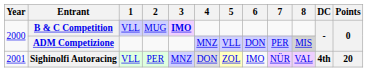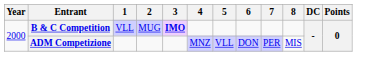 <table class="wikitable" style="text-align:center; font-size:90%">
 <tr>
 <th>Year</th>
 <th>Entrant</th>
 <th>1</th>
 <th>2</th>
 <th>3</th>
 <th>4</th>
 <th>5</th>
 <th>6</th>
 <th>7</th>
 <th>8</th>
 <th>DC</th>
 <th>Points</th>
 </tr>
 <tr>
 <td rowspan="2"><a href='#'>2000</a></td>
 <th><a href='#'>B & C Competition</a></th>
 <td style="background:#CFCFFF;"><a href='#'>VLL</a><br></td>
 <td style="background:#CFCFFF;"><a href='#'>MUG</a><br></td>
 <td style="background:#EFCFFF;"><strong><a href='#'>IMO</a><br></strong></td>
 <td></td>
 <td></td>
 <td></td>
 <td></td>
 <td></td>
 <th rowspan="2">-</th>
 <th rowspan="2">0</th>
 </tr>
 <tr>
 <th><a href='#'>ADM Competizione</a></th>
 <td></td>
 <td></td>
 <td></td>
 <td style="background:#CFCFFF;"><a href='#'>MNZ</a><br></td>
 <td style="background:#CFCFFF;"><a href='#'>VLL</a><br></td>
 <td style="background:#CFCFFF;"><a href='#'>DON</a><br></td>
 <td style="background:#CFCFFF;"><a href='#'>PER</a><br></td>
-<td style="background: lightgrey;"><a href='#'>MIS</a></td>
-</tr>
-<tr>
-<td><a href='#'>2001</a></td>
-<th>Sighinolfi Autoracing</th>
-<td style="background:#DFFFDF;"><a href='#'>VLL</a><br></td>
-<td style="background:#DFFFDF;"><a href='#'>PER</a><br></td>
-<td style="background:#CFCFFF;"><a href='#'>MNZ</a><br></td>
-<td style="background:#DFDFDF;"><a href='#'>DON</a><br></td>
-<td style="background:#FFFFBF;"><a href='#'>ZOL</a><br></td>
-<td><a href='#'>IMO</a><br></td>
-<td style="background:#EFCFFF;"><a href='#'>NÜR</a><br></td>
-<td style="background:#EFCFFF;"><a href='#'>VAL</a><br></td>
-<th>4th</th>
-<th>20</th>
+<td><a href='#'>MIS</a></td>
 </tr>
 </table>
